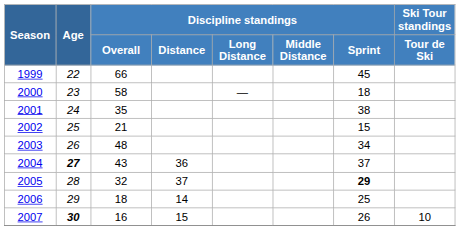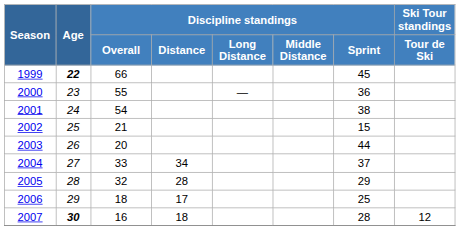 <table class="wikitable" style="font-size:95%; text-align:center; border:grey solid 1px; border-collapse:collapse; background:#ffffff;">
 <tr>
 <th style="background-color:#369; color:white; width:60px;" rowspan="2"> Season </th>
 <th style="background-color:#369; color:white; width:40px;" rowspan="2"> Age </th>
 <th style="background-color:#4180be; color:white;" colspan="5">Discipline standings</th>
 <th style="background-color:#4180be; color:white;" colspan="1">Ski Tour standings</th>
 </tr>
 <tr>
 <th style="background-color:#4180be; color:white; width:75px;">Overall</th>
 <th style="background-color:#4180be; color:white; width:75px;">Distance</th>
 <th style="background-color:#4180be; color:white; width:75px;">Long Distance</th>
 <th style="background-color:#4180be; color:white; width:75px;">Middle Distance</th>
 <th style="background-color:#4180be; color:white; width:75px;">Sprint</th>
 <th style="background-color:#4180be; color:white; width:75px;">Tour de<br>Ski</th>
 </tr>
 <tr>
 <td><a href='#'>1999</a></td>
-<td><em>22</em></td>
+<td><strong><em>22</em></strong></td>
 <td>66</td>
 <td></td>
 <td></td>
 <td></td>
 <td>45</td>
 <td></td>
 </tr>
 <tr>
 <td><a href='#'>2000</a></td>
 <td><em>23</em></td>
-<td>58</td>
+<td>55</td>
 <td></td>
 <td>—</td>
 <td></td>
-<td>18</td>
+<td>36</td>
 <td></td>
 </tr>
 <tr>
 <td><a href='#'>2001</a></td>
 <td><em>24</em></td>
-<td>35</td>
+<td>54</td>
 <td></td>
 <td></td>
 <td></td>
 <td>38</td>
 <td></td>
 </tr>
 <tr>
 <td><a href='#'>2002</a></td>
 <td><em>25</em></td>
 <td>21</td>
 <td></td>
 <td></td>
 <td></td>
 <td>15</td>
 <td></td>
 </tr>
 <tr>
 <td><a href='#'>2003</a></td>
 <td><em>26</em></td>
-<td>48</td>
+<td>20</td>
 <td></td>
 <td></td>
 <td></td>
-<td>34</td>
+<td>44</td>
 <td></td>
 </tr>
 <tr>
 <td><a href='#'>2004</a></td>
-<td><strong><em>27</em></strong></td>
-<td>43</td>
-<td>36</td>
+<td><em>27</em></td>
+<td>33</td>
+<td>34</td>
 <td></td>
 <td></td>
 <td>37</td>
 <td></td>
 </tr>
 <tr>
 <td><a href='#'>2005</a></td>
 <td><em>28</em></td>
 <td>32</td>
-<td>37</td>
+<td>28</td>
 <td></td>
 <td></td>
-<td><strong>29</strong></td>
+<td>29</td>
 <td></td>
 </tr>
 <tr>
 <td><a href='#'>2006</a></td>
 <td><em>29</em></td>
 <td>18</td>
-<td>14</td>
+<td>17</td>
 <td></td>
 <td></td>
 <td>25</td>
 <td></td>
 </tr>
 <tr>
 <td><a href='#'>2007</a></td>
 <td><strong><em>30</em></strong></td>
 <td>16</td>
-<td>15</td>
+<td>18</td>
 <td></td>
 <td></td>
-<td>26</td>
-<td>10</td>
+<td>28</td>
+<td>12</td>
 </tr>
 <tr>
 </tr>
 </table>
